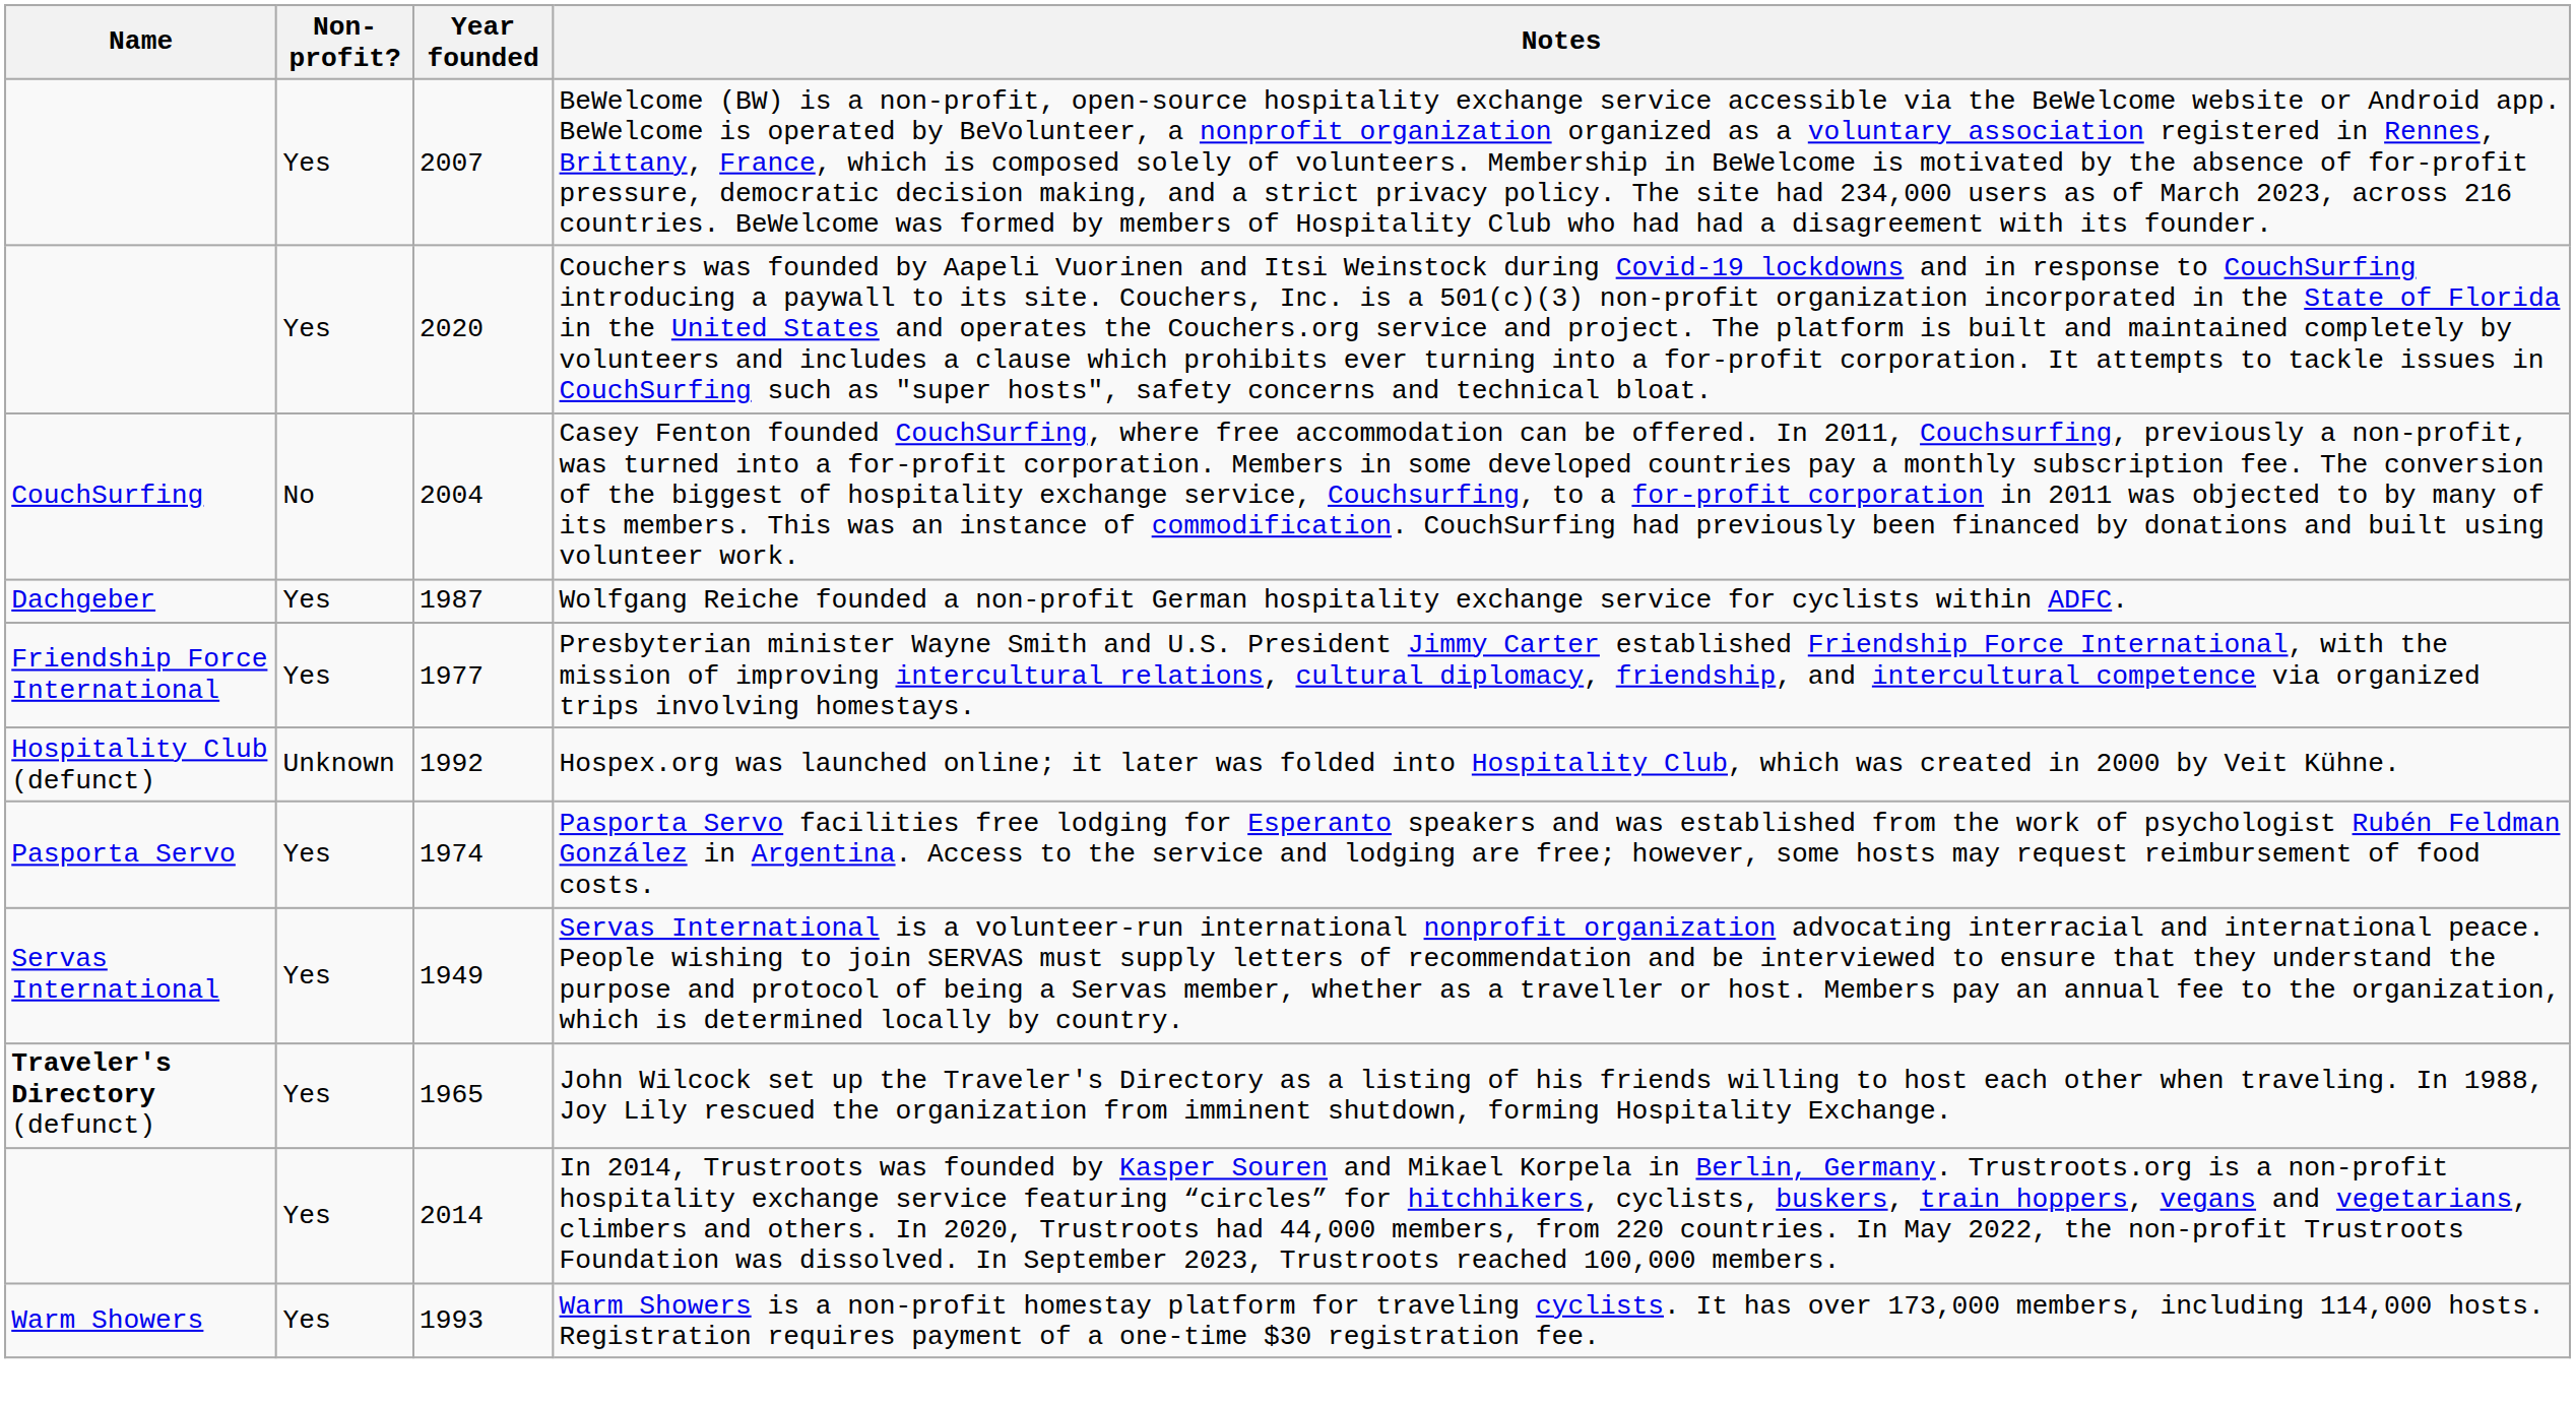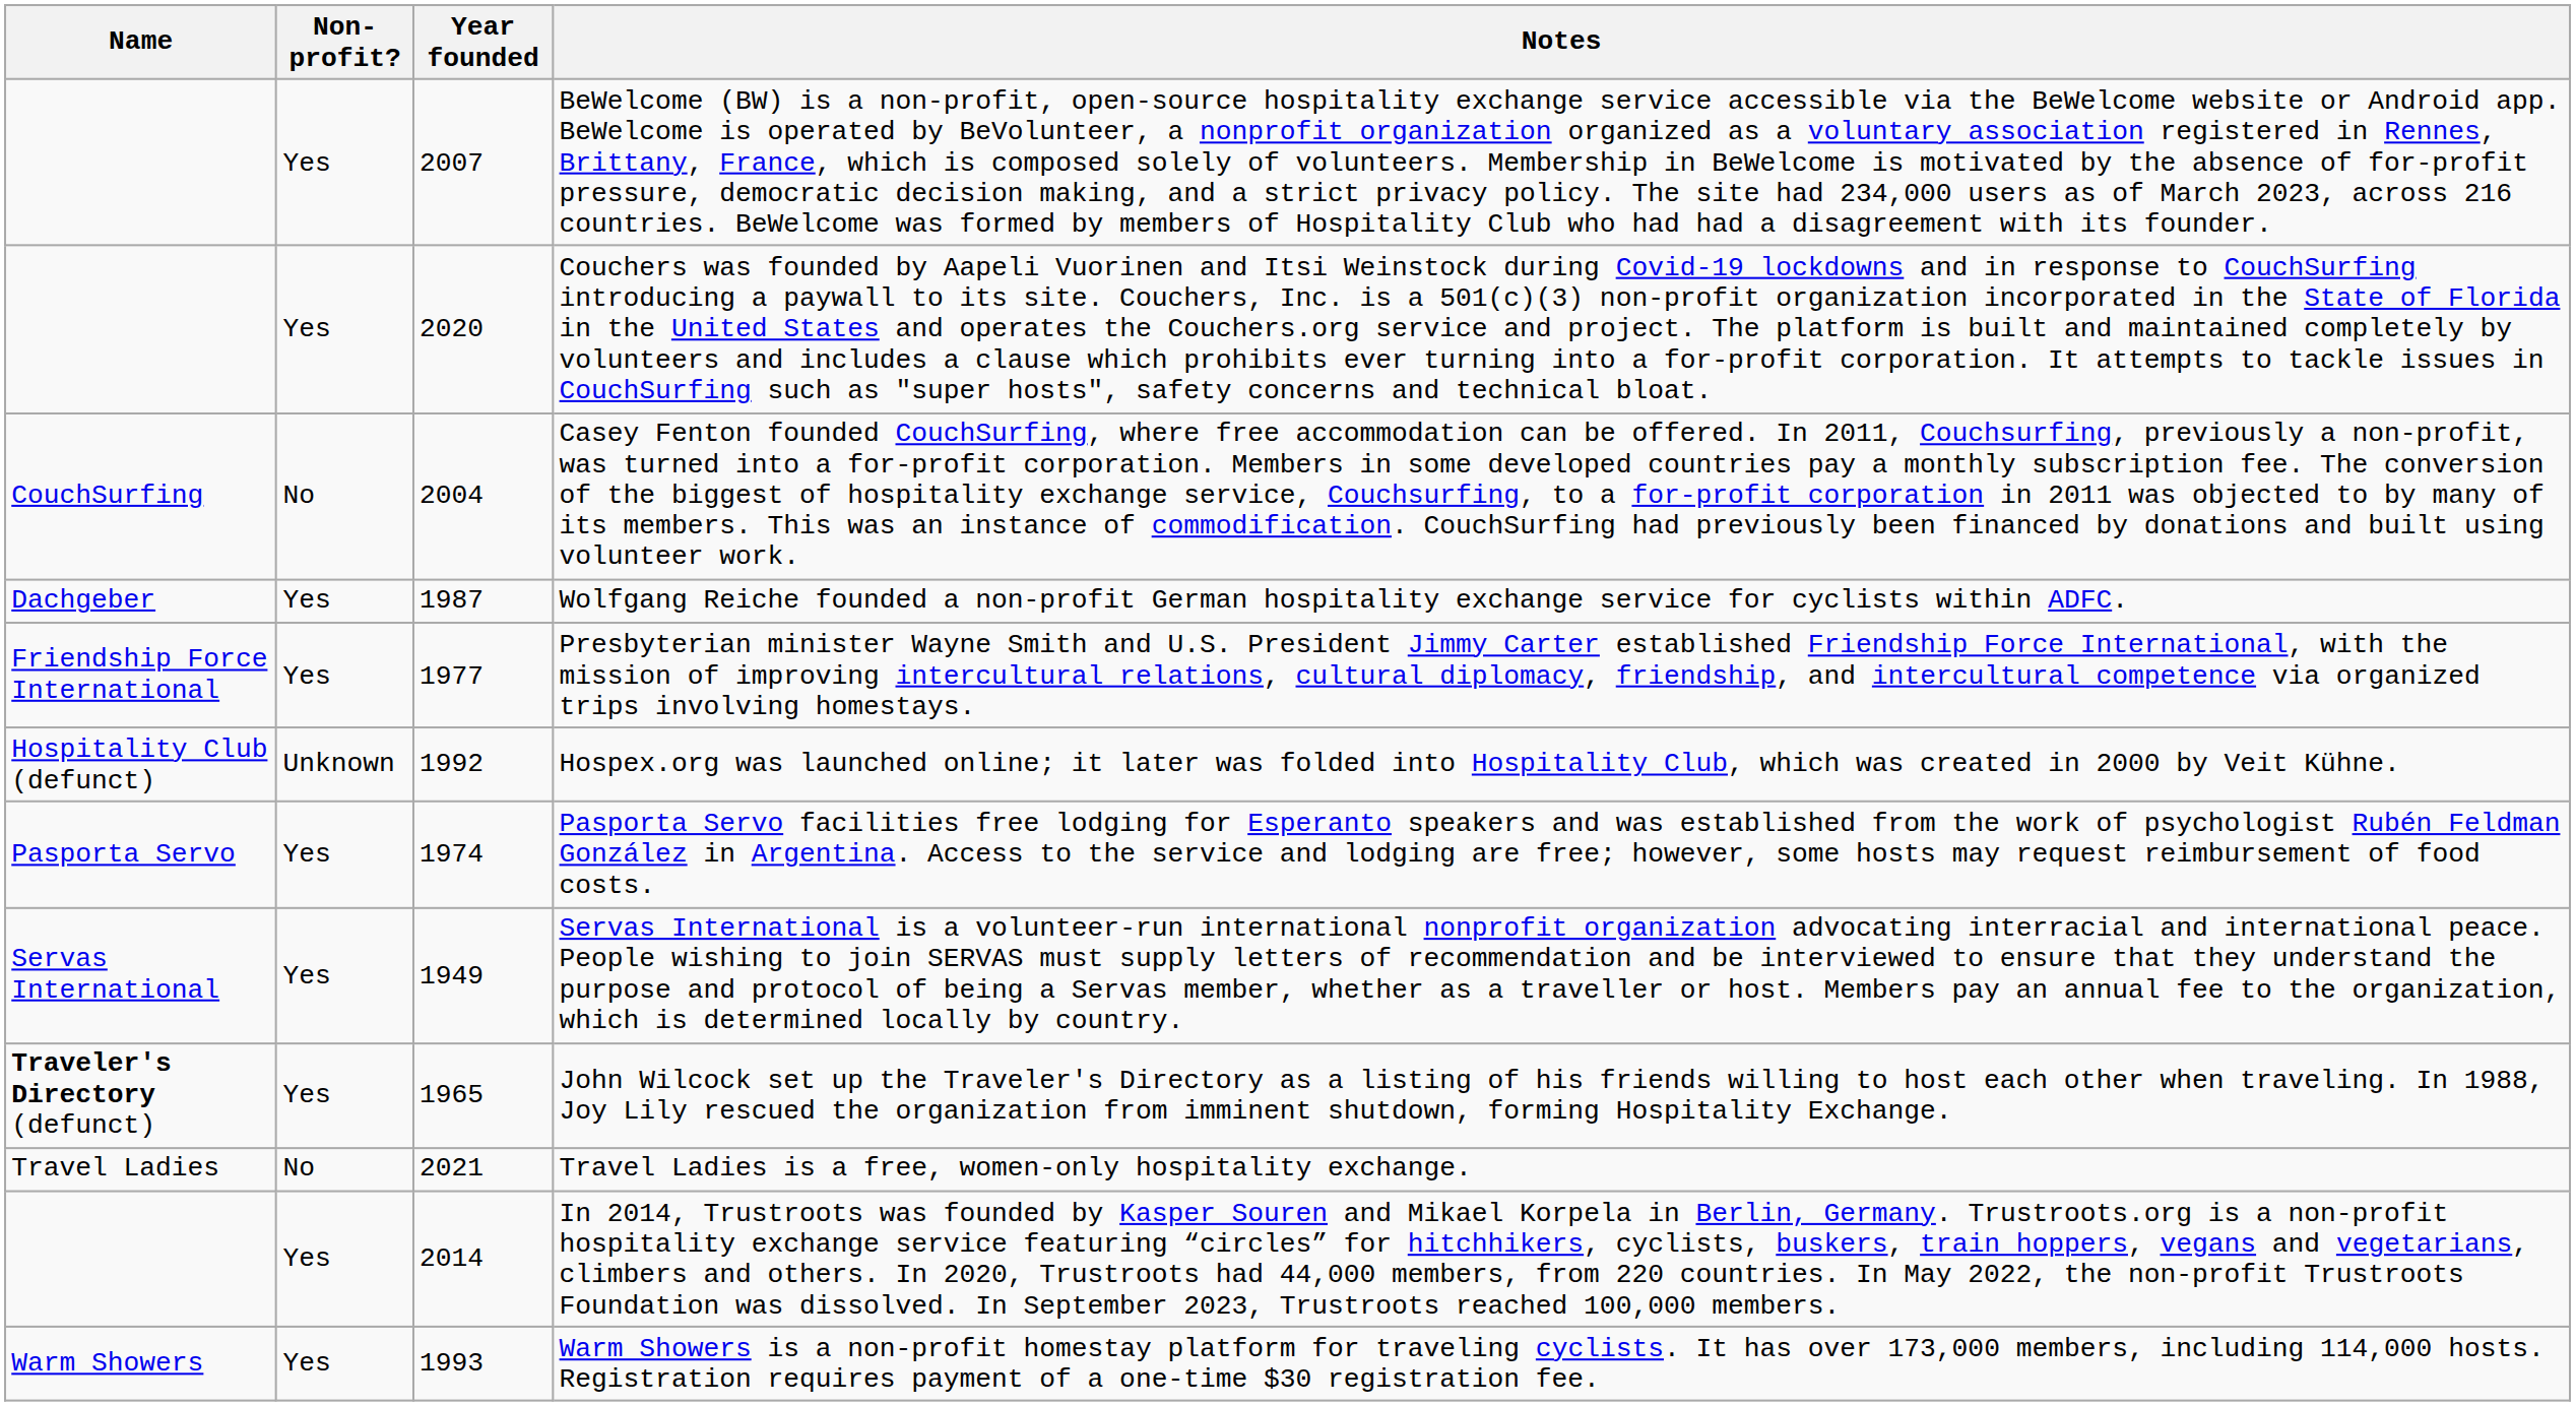 <table class="wikitable sortable">
 <tr>
 <th scope="col">Name</th>
 <th scope="col">Non-profit?</th>
 <th scope="col">Year founded</th>
 <th scope="col">Notes</th>
 </tr>
 <tr>
 <td><strong></strong></td>
 <td>Yes</td>
 <td>2007</td>
 <td>BeWelcome (BW) is a non-profit, open-source hospitality exchange service accessible via the BeWelcome website or Android app. BeWelcome is operated by BeVolunteer, a <a href='#'>nonprofit organization</a> organized as a <a href='#'>voluntary association</a> registered in <a href='#'>Rennes</a>, <a href='#'>Brittany</a>, <a href='#'>France</a>, which is composed solely of volunteers. Membership in BeWelcome is motivated by the absence of for-profit pressure, democratic decision making, and a strict privacy policy. The site had 234,000 users as of March 2023, across 216 countries. BeWelcome was formed by members of Hospitality Club who had had a disagreement with its founder.</td>
 </tr>
 <tr>
 <td><strong></strong></td>
 <td>Yes</td>
 <td>2020</td>
 <td>Couchers was founded by Aapeli Vuorinen and Itsi Weinstock during <a href='#'>Covid-19 lockdowns</a> and in response to <a href='#'>CouchSurfing</a> introducing a paywall to its site. Couchers, Inc. is a 501(c)(3) non-profit organization incorporated in the <a href='#'>State of Florida</a> in the <a href='#'>United States</a> and operates the Couchers.org service and project. The platform is built and maintained completely by volunteers and includes a clause which prohibits ever turning into a for-profit corporation. It attempts to tackle issues in <a href='#'>CouchSurfing</a> such as "super hosts", safety concerns and technical bloat.</td>
 </tr>
 <tr>
 <td><a href='#'>CouchSurfing</a></td>
 <td>No</td>
 <td>2004</td>
 <td>Casey Fenton founded <a href='#'>CouchSurfing</a>, where free accommodation can be offered. In 2011, <a href='#'>Couchsurfing</a>, previously a non-profit, was turned into a for-profit corporation. Members in some developed countries pay a monthly subscription fee. The conversion of the biggest of hospitality exchange service, <a href='#'>Couchsurfing</a>, to a <a href='#'>for-profit corporation</a> in 2011 was objected to by many of its members. This was an instance of <a href='#'>commodification</a>. CouchSurfing had previously been financed by donations and built using volunteer work.</td>
 </tr>
 <tr>
 <td><a href='#'>Dachgeber</a></td>
 <td>Yes</td>
 <td>1987</td>
 <td>Wolfgang Reiche founded a non-profit German hospitality exchange service for cyclists within <a href='#'>ADFC</a>.</td>
 </tr>
 <tr>
 <td><a href='#'>Friendship Force International</a></td>
 <td>Yes</td>
 <td>1977</td>
 <td>Presbyterian minister Wayne Smith and U.S. President <a href='#'>Jimmy Carter</a> established <a href='#'>Friendship Force International</a>, with the mission of improving <a href='#'>intercultural relations</a>, <a href='#'>cultural diplomacy</a>, <a href='#'>friendship</a>, and <a href='#'>intercultural competence</a> via organized trips involving homestays.</td>
 </tr>
 <tr>
 <td><a href='#'>Hospitality Club</a> (defunct)</td>
 <td>Unknown</td>
 <td>1992</td>
 <td>Hospex.org was launched online; it later was folded into <a href='#'>Hospitality Club</a>, which was created in 2000 by Veit Kühne.</td>
 </tr>
 <tr>
 <td><a href='#'>Pasporta Servo</a></td>
 <td>Yes</td>
 <td>1974</td>
 <td><a href='#'>Pasporta Servo</a> facilities free lodging for <a href='#'>Esperanto</a> speakers and was established from the work of psychologist <a href='#'>Rubén Feldman González</a> in <a href='#'>Argentina</a>. Access to the service and lodging are free; however, some hosts may request reimbursement of food costs.</td>
 </tr>
 <tr>
 <td><a href='#'>Servas International</a></td>
 <td>Yes</td>
 <td>1949</td>
 <td><a href='#'>Servas International</a> is a volunteer-run international <a href='#'>nonprofit organization</a> advocating interracial and international peace. People wishing to join SERVAS must supply letters of recommendation and be interviewed to ensure that they understand the purpose and protocol of being a Servas member, whether as a traveller or host. Members pay an annual fee to the organization, which is determined locally by country.</td>
 </tr>
 <tr>
 <td><strong>Traveler's Directory</strong> (defunct)</td>
 <td>Yes</td>
 <td>1965</td>
 <td>John Wilcock set up the Traveler's Directory as a listing of his friends willing to host each other when traveling. In 1988, Joy Lily rescued the organization from imminent shutdown, forming Hospitality Exchange.</td>
 </tr>
 <tr>
+<td>Travel Ladies</td>
+<td>No</td>
+<td>2021</td>
+<td>Travel Ladies is a free, women-only hospitality exchange.</td>
+</tr>
+<tr>
 <td><strong></strong></td>
 <td>Yes</td>
 <td>2014</td>
 <td>In 2014, Trustroots was founded by <a href='#'>Kasper Souren</a> and Mikael Korpela in <a href='#'>Berlin, Germany</a>. Trustroots.org is a non-profit hospitality exchange service featuring “circles” for <a href='#'>hitchhikers</a>, cyclists, <a href='#'>buskers</a>, <a href='#'>train hoppers</a>, <a href='#'>vegans</a> and <a href='#'>vegetarians</a>, climbers and others. In 2020, Trustroots had 44,000 members, from 220 countries. In May 2022, the non-profit Trustroots Foundation was dissolved. In September 2023, Trustroots reached 100,000 members.</td>
 </tr>
 <tr>
 <td><a href='#'>Warm Showers</a></td>
 <td>Yes</td>
 <td>1993</td>
 <td><a href='#'>Warm Showers</a> is a non-profit homestay platform for traveling <a href='#'>cyclists</a>. It has over 173,000 members, including 114,000 hosts. Registration requires payment of a one-time $30 registration fee.</td>
 </tr>
 </table>
